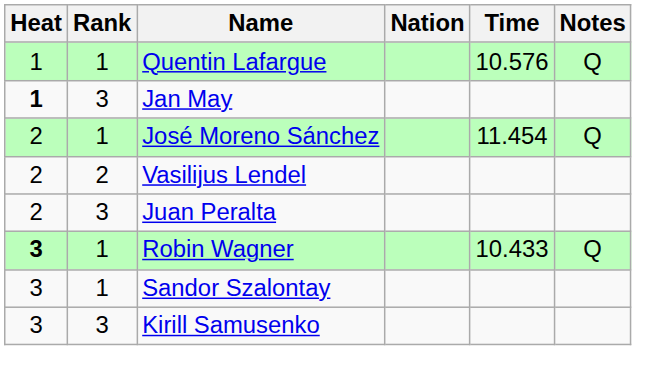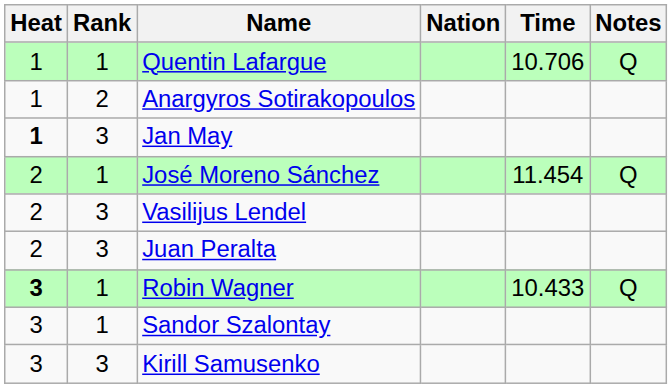 <table class="wikitable sortable" style="text-align:center">
 <tr>
 <th>Heat</th>
 <th>Rank</th>
 <th>Name</th>
 <th>Nation</th>
 <th>Time</th>
 <th>Notes</th>
 </tr>
 <tr bgcolor=bbffbb>
 <td>1</td>
 <td>1</td>
 <td align=left><a href='#'>Quentin Lafargue</a></td>
 <td align=left></td>
-<td>10.576</td>
+<td>10.706</td>
 <td>Q</td>
+</tr>
+<tr>
+<td>1</td>
+<td>2</td>
+<td align=left><a href='#'>Anargyros Sotirakopoulos</a></td>
+<td align=left></td>
+<td></td>
+<td></td>
 </tr>
 <tr>
 <td><strong>1</strong></td>
 <td>3</td>
 <td align=left><a href='#'>Jan May</a></td>
 <td align=left></td>
 <td></td>
 <td></td>
 </tr>
 <tr bgcolor=bbffbb>
 <td>2</td>
 <td>1</td>
 <td align=left><a href='#'>José Moreno Sánchez</a></td>
 <td align=left></td>
 <td>11.454</td>
 <td>Q</td>
 </tr>
 <tr>
 <td>2</td>
-<td>2</td>
+<td>3</td>
 <td align=left><a href='#'>Vasilijus Lendel</a></td>
 <td align=left></td>
 <td></td>
 <td></td>
 </tr>
 <tr>
 <td>2</td>
 <td>3</td>
 <td align=left><a href='#'>Juan Peralta</a></td>
 <td align=left></td>
 <td></td>
 <td></td>
 </tr>
 <tr bgcolor=bbffbb>
 <td><strong>3</strong></td>
 <td>1</td>
 <td align=left><a href='#'>Robin Wagner</a></td>
 <td align=left></td>
 <td>10.433</td>
 <td>Q</td>
 </tr>
 <tr>
 <td>3</td>
 <td>1</td>
 <td align=left><a href='#'>Sandor Szalontay</a></td>
 <td align=left></td>
 <td></td>
 <td></td>
 </tr>
 <tr>
 <td>3</td>
 <td>3</td>
 <td align=left><a href='#'>Kirill Samusenko</a></td>
 <td align=left></td>
 <td></td>
 <td></td>
 </tr>
 </table>
